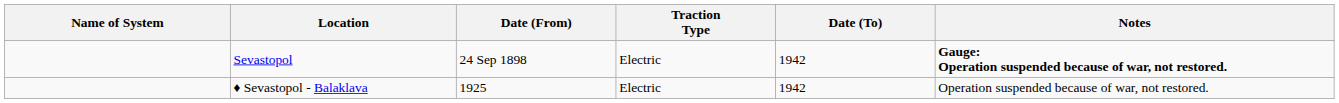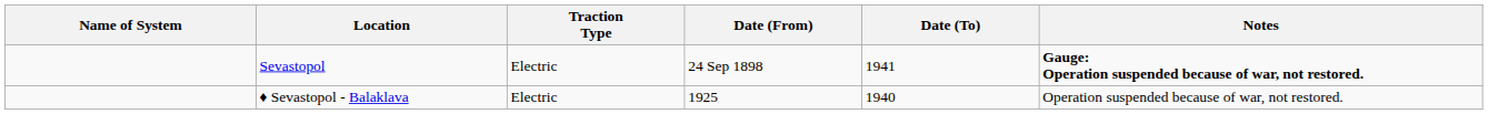 <table class="wikitable" style="width:100%;">
 <tr>
 <th style="width:17%;">Name of System</th>
 <th style="width:17%;">Location</th>
+<th style="width:12%;">Traction<br>Type</th>
 <th style="width:12%;">Date (From)</th>
-<th style="width:12%;">Traction<br>Type</th>
 <th style="width:12%;">Date (To)</th>
 <th style="width:30%;">Notes</th>
 </tr>
 <tr>
 <td></td>
 <td><a href='#'>Sevastopol</a></td>
+<td>Electric</td>
 <td>24 Sep 1898</td>
-<td>Electric</td>
-<td>1942</td>
+<td>1941</td>
 <td><strong>Gauge: <br>Operation suspended because of war, not restored.</strong></td>
 </tr>
 <tr>
 <td> </td>
 <td>♦ Sevastopol - <a href='#'>Balaklava</a></td>
+<td>Electric</td>
 <td>1925</td>
-<td>Electric</td>
-<td>1942</td>
+<td>1940</td>
 <td>Operation suspended because of war, not restored.</td>
 </tr>
 </table>
